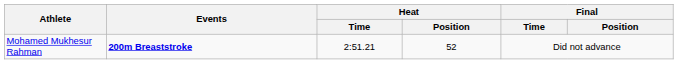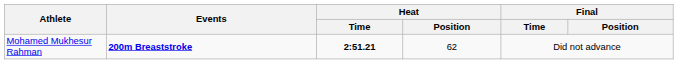 <table class=wikitable style="font-size:90%" width=65%>
 <tr>
 <th rowspan="2" width=150>Athlete</th>
 <th rowspan="2">Events</th>
 <th colspan="2">Heat</th>
 <th colspan="2">Final</th>
 </tr>
 <tr>
 <th>Time</th>
 <th>Position</th>
 <th>Time</th>
 <th>Position</th>
 </tr>
 <tr>
 <td><a href='#'>Mohamed Mukhesur Rahman</a></td>
 <td><strong><a href='#'>200m Breaststroke</a></strong></td>
-<td align=center>2:51.21</td>
-<td align=center>52</td>
+<td align=center><strong>2:51.21</strong></td>
+<td align=center>62</td>
 <td align=center colspan="4">Did not advance</td>
 </tr>
 </table>
